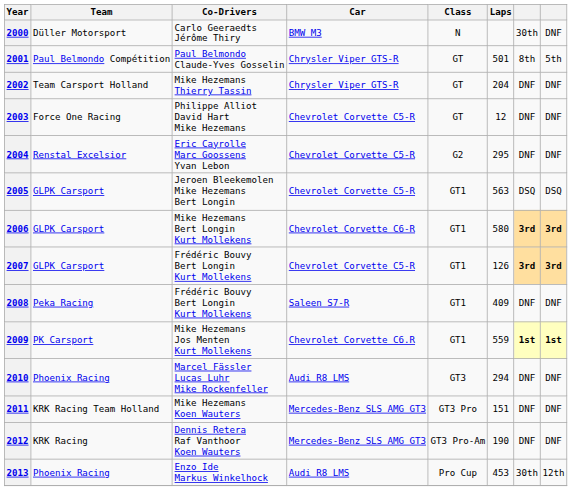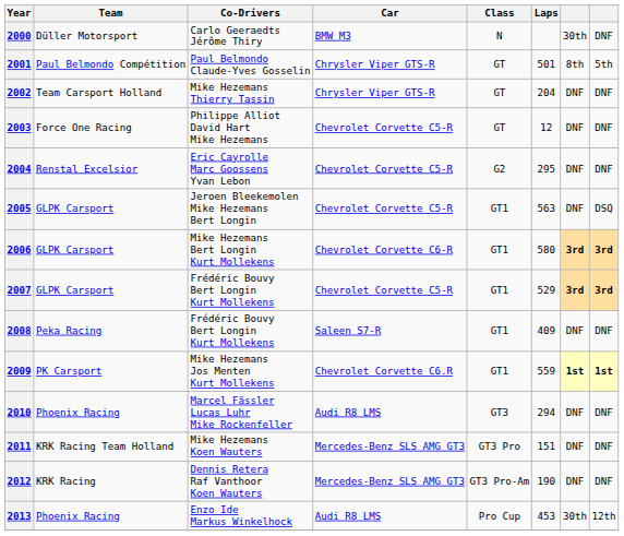 <table class="wikitable" style="text-align:center; font-size:90%">
 <tr>
 <th>Year</th>
 <th>Team</th>
 <th>Co-Drivers</th>
 <th>Car</th>
 <th>Class</th>
 <th>Laps</th>
 <th></th>
 <th></th>
 </tr>
 <tr>
 <th><a href='#'>2000</a></th>
 <td align="left"> Düller Motorsport</td>
 <td align="left"> Carlo Geeraedts<br> Jérôme Thiry</td>
 <td align="left"><a href='#'>BMW M3</a></td>
 <td>N</td>
 <td></td>
 <td>30th</td>
 <td>DNF</td>
 </tr>
 <tr>
 <th><a href='#'>2001</a></th>
 <td align="left"> <a href='#'>Paul Belmondo</a> Compétition</td>
 <td align="left"> <a href='#'>Paul Belmondo</a><br> Claude-Yves Gosselin</td>
 <td align="left"><a href='#'>Chrysler Viper GTS-R</a></td>
 <td>GT</td>
 <td>501</td>
 <td>8th</td>
 <td>5th</td>
 </tr>
 <tr>
 <th><a href='#'>2002</a></th>
 <td align="left"> Team Carsport Holland</td>
 <td align="left"> Mike Hezemans<br> <a href='#'>Thierry Tassin</a></td>
 <td align="left"><a href='#'>Chrysler Viper GTS-R</a></td>
 <td>GT</td>
 <td>204</td>
 <td>DNF</td>
 <td>DNF</td>
 </tr>
 <tr>
 <th><a href='#'>2003</a></th>
 <td align="left"> Force One Racing</td>
 <td align="left"> Philippe Alliot<br> David Hart<br> Mike Hezemans</td>
 <td align="left"><a href='#'>Chevrolet Corvette C5-R</a></td>
 <td>GT</td>
 <td>12</td>
 <td>DNF</td>
 <td>DNF</td>
 </tr>
 <tr>
 <th><a href='#'>2004</a></th>
 <td align="left"> <a href='#'>Renstal Excelsior</a></td>
 <td align="left"> <a href='#'>Eric Cayrolle</a><br>  <a href='#'>Marc Goossens</a><br> Yvan Lebon</td>
 <td align="left"><a href='#'>Chevrolet Corvette C5-R</a></td>
 <td>G2</td>
 <td>295</td>
 <td>DNF</td>
 <td>DNF</td>
 </tr>
 <tr>
 <th><a href='#'>2005</a></th>
 <td align="left"> <a href='#'>GLPK Carsport</a></td>
 <td align="left"> Jeroen Bleekemolen<br> Mike Hezemans<br> Bert Longin</td>
 <td align="left"><a href='#'>Chevrolet Corvette C5-R</a></td>
 <td>GT1</td>
 <td>563</td>
-<td>DSQ</td>
+<td>DNF</td>
 <td>DSQ</td>
 </tr>
 <tr>
 <th><a href='#'>2006</a></th>
 <td align="left"> <a href='#'>GLPK Carsport</a></td>
 <td align="left"> Mike Hezemans<br> Bert Longin<br> <a href='#'>Kurt Mollekens</a></td>
 <td align="left"><a href='#'>Chevrolet Corvette C6-R</a></td>
 <td>GT1</td>
 <td>580</td>
 <th style="background:#FFDF9F;">3rd</th>
 <th style="background:#FFDF9F;">3rd</th>
 </tr>
 <tr>
 <th><a href='#'>2007</a></th>
 <td align="left"> <a href='#'>GLPK Carsport</a></td>
 <td align="left"> Frédéric Bouvy<br> Bert Longin<br> <a href='#'>Kurt Mollekens</a></td>
 <td align="left"><a href='#'>Chevrolet Corvette C5-R</a></td>
 <td>GT1</td>
-<td>126</td>
+<td>529</td>
 <th style="background:#FFDF9F;">3rd</th>
 <th style="background:#FFDF9F;">3rd</th>
 </tr>
 <tr>
 <th><a href='#'>2008</a></th>
 <td align="left"> <a href='#'>Peka Racing</a></td>
 <td align="left"> Frédéric Bouvy<br> Bert Longin<br> <a href='#'>Kurt Mollekens</a></td>
 <td align="left"><a href='#'>Saleen S7-R</a></td>
 <td>GT1</td>
 <td>409</td>
 <td>DNF</td>
 <td>DNF</td>
 </tr>
 <tr>
 <th><a href='#'>2009</a></th>
 <td align="left"> <a href='#'>PK Carsport</a></td>
 <td align="left"> Mike Hezemans<br> Jos Menten<br> <a href='#'>Kurt Mollekens</a></td>
 <td align="left"><a href='#'>Chevrolet Corvette C6.R</a></td>
 <td>GT1</td>
 <td>559</td>
 <th style="background:#FFFFBF;">1st</th>
 <th style="background:#FFFFBF;">1st</th>
 </tr>
 <tr>
 <th><a href='#'>2010</a></th>
 <td align="left"> <a href='#'>Phoenix Racing</a></td>
 <td align="left"> <a href='#'>Marcel Fässler</a><br> <a href='#'>Lucas Luhr</a><br> <a href='#'>Mike Rockenfeller</a></td>
 <td align="left"><a href='#'>Audi R8 LMS</a></td>
 <td>GT3</td>
 <td>294</td>
 <td>DNF</td>
 <td>DNF</td>
 </tr>
 <tr>
 <th><a href='#'>2011</a></th>
 <td align="left"> KRK Racing Team Holland</td>
 <td align="left"> Mike Hezemans<br> <a href='#'>Koen Wauters</a></td>
 <td align="left"><a href='#'>Mercedes-Benz SLS AMG GT3</a></td>
 <td>GT3 Pro</td>
 <td>151</td>
 <td>DNF</td>
 <td>DNF</td>
 </tr>
 <tr>
 <th><a href='#'>2012</a></th>
 <td align="left"> KRK Racing</td>
 <td align="left"> <a href='#'>Dennis Retera</a><br> Raf Vanthoor<br> <a href='#'>Koen Wauters</a></td>
 <td align="left"><a href='#'>Mercedes-Benz SLS AMG GT3</a></td>
 <td>GT3 Pro-Am</td>
 <td>190</td>
 <td>DNF</td>
 <td>DNF</td>
 </tr>
 <tr>
 <th><a href='#'>2013</a></th>
 <td align="left"> <a href='#'>Phoenix Racing</a></td>
 <td align="left"> <a href='#'>Enzo Ide</a><br> <a href='#'>Markus Winkelhock</a></td>
 <td align="left"><a href='#'>Audi R8 LMS</a></td>
 <td>Pro Cup</td>
 <td>453</td>
 <td>30th</td>
 <td>12th</td>
 </tr>
 <tr>
 </tr>
 </table>
